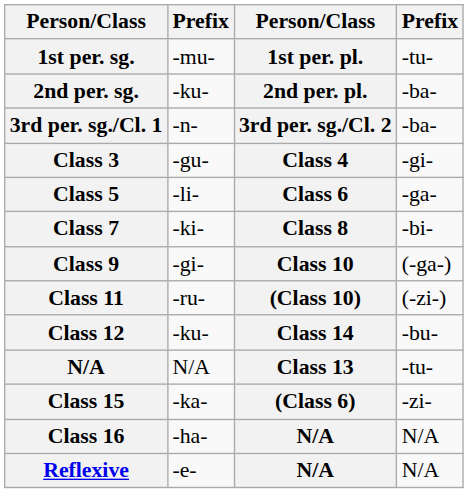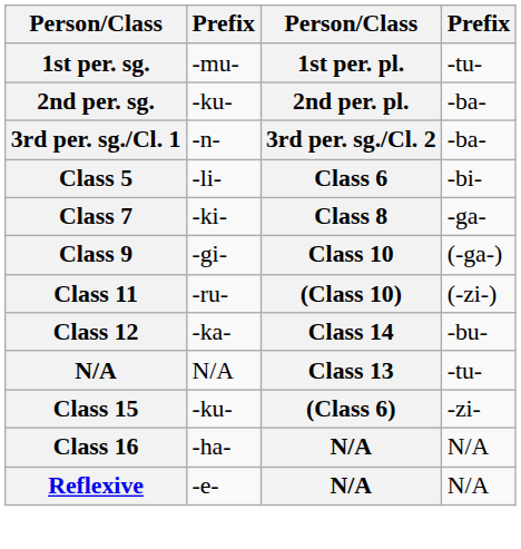 <table class="wikitable">
 <tr>
 <th>Person/Class</th>
 <th>Prefix</th>
 <th>Person/Class</th>
 <th>Prefix</th>
 </tr>
 <tr>
 <th>1st per. sg.</th>
 <td>-mu-</td>
 <th>1st per. pl.</th>
 <td>-tu-</td>
 </tr>
 <tr>
 <th>2nd per. sg.</th>
 <td>-ku-</td>
 <th>2nd per. pl.</th>
 <td>-ba-</td>
 </tr>
 <tr>
 <th>3rd per. sg./Cl. 1</th>
 <td>-n-</td>
 <th>3rd per. sg./Cl. 2</th>
 <td>-ba-</td>
 </tr>
 <tr>
-<th>Class 3</th>
-<td>-gu-</td>
-<th>Class 4</th>
-<td>-gi-</td>
-</tr>
-<tr>
 <th>Class 5</th>
 <td>-li-</td>
 <th>Class 6</th>
-<td>-ga-</td>
+<td>-bi-</td>
 </tr>
 <tr>
 <th>Class 7</th>
 <td>-ki-</td>
 <th>Class 8</th>
-<td>-bi-</td>
+<td>-ga-</td>
 </tr>
 <tr>
 <th>Class 9</th>
 <td>-gi-</td>
 <th>Class 10</th>
 <td>(-ga-)</td>
 </tr>
 <tr>
 <th>Class 11</th>
 <td>-ru-</td>
 <th>(Class 10)</th>
 <td>(-zi-)</td>
 </tr>
 <tr>
 <th>Class 12</th>
-<td>-ku-</td>
+<td>-ka-</td>
 <th>Class 14</th>
 <td>-bu-</td>
 </tr>
 <tr>
 <th>N/A</th>
 <td>N/A</td>
 <th>Class 13</th>
 <td>-tu-</td>
 </tr>
 <tr>
 <th>Class 15</th>
-<td>-ka-</td>
+<td>-ku-</td>
 <th>(Class 6)</th>
 <td>-zi-</td>
 </tr>
 <tr>
 <th>Class 16</th>
 <td>-ha-</td>
 <th>N/A</th>
 <td>N/A</td>
 </tr>
 <tr>
 <th><a href='#'>Reflexive</a></th>
 <td>-e-</td>
 <th>N/A</th>
 <td>N/A</td>
 </tr>
 </table>
